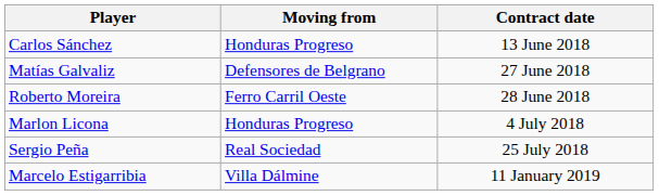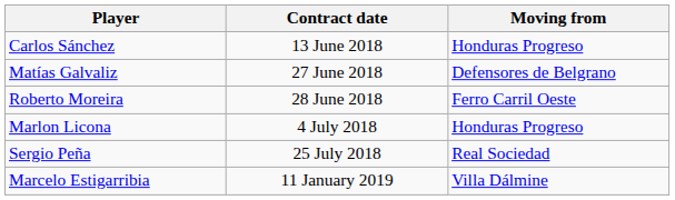 <table class="wikitable">
 <tr>
 <th width="200">Player</th>
+<th width="200">Contract date</th>
 <th width="200">Moving from</th>
-<th width="200">Contract date</th>
 </tr>
 <tr>
 <td> <a href='#'>Carlos Sánchez</a></td>
+<td align="center">13 June 2018</td>
 <td> <a href='#'>Honduras Progreso</a></td>
-<td align="center">13 June 2018</td>
 </tr>
 <tr>
 <td> <a href='#'>Matías Galvaliz</a></td>
+<td align="center">27 June 2018</td>
 <td> <a href='#'>Defensores de Belgrano</a></td>
-<td align="center">27 June 2018</td>
 </tr>
 <tr>
 <td> <a href='#'>Roberto Moreira</a></td>
+<td align="center">28 June 2018</td>
 <td> <a href='#'>Ferro Carril Oeste</a></td>
-<td align="center">28 June 2018</td>
 </tr>
 <tr>
 <td> <a href='#'>Marlon Licona</a></td>
+<td align="center">4 July 2018</td>
 <td> <a href='#'>Honduras Progreso</a></td>
-<td align="center">4 July 2018</td>
 </tr>
 <tr>
 <td> <a href='#'>Sergio Peña</a></td>
+<td align="center">25 July 2018</td>
 <td> <a href='#'>Real Sociedad</a></td>
-<td align="center">25 July 2018</td>
 </tr>
 <tr>
 <td> <a href='#'>Marcelo Estigarribia</a></td>
+<td align="center">11 January 2019</td>
 <td> <a href='#'>Villa Dálmine</a></td>
-<td align="center">11 January 2019</td>
 </tr>
 </table>
